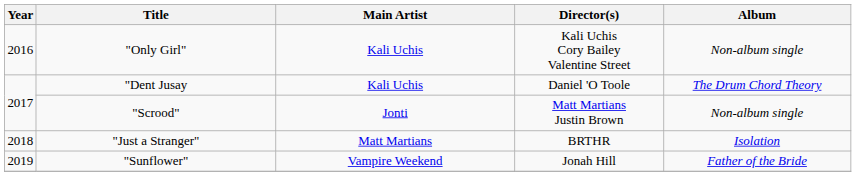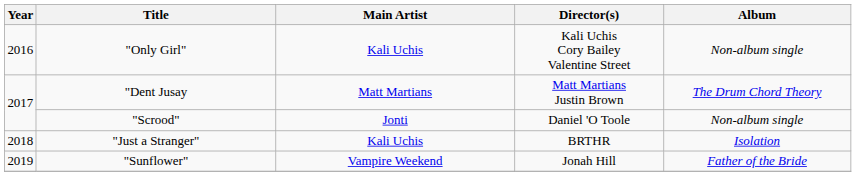 <table class="wikitable plainrowheaders" style="text-align:center;">
 <tr>
 <th scope="col" style="width: 2em;">Year</th>
 <th scope="col" style="width: 18em;">Title</th>
 <th scope="col" style="width: 18em;">Main Artist</th>
 <th scope="col" style="width: 11em;">Director(s)</th>
 <th scope="col" style="width: 14em;">Album</th>
 </tr>
 <tr>
 <td>2016</td>
 <td>"Only Girl" </td>
 <td><a href='#'>Kali Uchis</a></td>
 <td>Kali Uchis<br>Cory Bailey<br>Valentine Street</td>
 <td><em>Non-album single</em></td>
 </tr>
 <tr>
 <td rowspan = "2">2017</td>
 <td>"Dent Jusay </td>
-<td><a href='#'>Kali Uchis</a></td>
-<td>Daniel 'O Toole</td>
+<td><a href='#'>Matt Martians</a></td>
+<td><a href='#'>Matt Martians</a><br>Justin Brown</td>
 <td><em><a href='#'>The Drum Chord Theory</a></em></td>
 </tr>
 <tr>
 <td>"Scrood" </td>
 <td><a href='#'>Jonti</a></td>
-<td><a href='#'>Matt Martians</a><br>Justin Brown</td>
+<td>Daniel 'O Toole</td>
 <td><em>Non-album single</em></td>
 </tr>
 <tr>
 <td>2018</td>
 <td>"Just a Stranger" </td>
-<td><a href='#'>Matt Martians</a></td>
+<td><a href='#'>Kali Uchis</a></td>
 <td>BRTHR</td>
 <td><em><a href='#'>Isolation</a></em></td>
 </tr>
 <tr>
 <td>2019</td>
 <td>"Sunflower" </td>
 <td><a href='#'>Vampire Weekend</a></td>
 <td>Jonah Hill</td>
 <td><em><a href='#'>Father of the Bride</a></em></td>
 </tr>
 <tr>
 </tr>
 </table>
